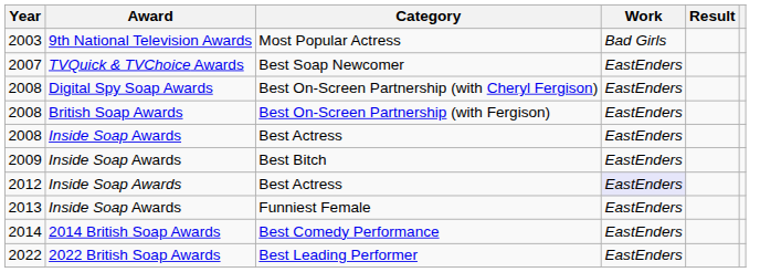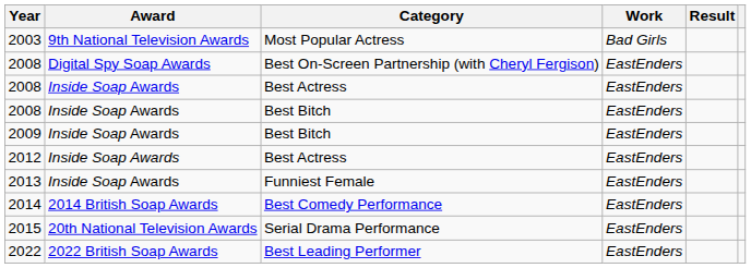 <table class="wikitable sortable">
 <tr>
 <th>Year</th>
 <th>Award</th>
 <th>Category</th>
 <th>Work</th>
 <th>Result</th>
 <th scope=col class=unsortable></th>
 </tr>
 <tr>
 <td>2003</td>
 <td><a href='#'>9th National Television Awards</a></td>
 <td>Most Popular Actress</td>
 <td><em>Bad Girls</em></td>
 <td></td>
 <td align="center"></td>
 </tr>
 <tr>
-<td>2007</td>
-<td><a href='#'><em>TVQuick & TVChoice</em> Awards</a></td>
-<td>Best Soap Newcomer</td>
-<td><em>EastEnders</em></td>
-<td></td>
-<td align="center"></td>
-</tr>
-<tr>
 <td>2008</td>
 <td><a href='#'>Digital Spy Soap Awards</a></td>
 <td>Best On-Screen Partnership (with <a href='#'>Cheryl Fergison</a>)</td>
 <td><em>EastEnders</em></td>
 <td></td>
 <td align="center"></td>
 </tr>
 <tr>
 <td>2008</td>
-<td><a href='#'>British Soap Awards</a></td>
-<td><a href='#'>Best On-Screen Partnership</a> (with Fergison)</td>
+<td><a href='#'><em>Inside Soap</em> Awards</a></td>
+<td>Best Actress</td>
 <td><em>EastEnders</em></td>
 <td></td>
 <td align="center"></td>
 </tr>
 <tr>
 <td>2008</td>
-<td><a href='#'><em>Inside Soap</em> Awards</a></td>
-<td>Best Actress</td>
+<td><em>Inside Soap</em> Awards</td>
+<td>Best Bitch</td>
 <td><em>EastEnders</em></td>
 <td></td>
 <td align="center"></td>
 </tr>
 <tr>
 <td>2009</td>
 <td><em>Inside Soap</em> Awards</td>
 <td>Best Bitch</td>
 <td><em>EastEnders</em></td>
 <td></td>
 <td align="center"></td>
 </tr>
 <tr>
 <td>2012</td>
 <td><em>Inside Soap Awards</em></td>
 <td>Best Actress</td>
-<td style="background: lavender;"><em>EastEnders</em></td>
+<td><em>EastEnders</em></td>
 <td></td>
 <td align="center"></td>
 </tr>
 <tr>
 <td>2013</td>
 <td><em>Inside Soap</em> Awards</td>
 <td>Funniest Female</td>
 <td><em>EastEnders</em></td>
 <td></td>
 <td align="center"></td>
 </tr>
 <tr>
 <td>2014</td>
 <td><a href='#'>2014 British Soap Awards</a></td>
 <td><a href='#'>Best Comedy Performance</a></td>
 <td><em>EastEnders</em></td>
 <td></td>
 <td align="center"></td>
 </tr>
 <tr>
+<td>2015</td>
+<td><a href='#'>20th National Television Awards</a></td>
+<td>Serial Drama Performance</td>
+<td><em>EastEnders</em></td>
+<td></td>
+<td align="center"></td>
+</tr>
+<tr>
 <td>2022</td>
 <td><a href='#'>2022 British Soap Awards</a></td>
 <td><a href='#'>Best Leading Performer</a></td>
 <td><em>EastEnders</em></td>
 <td></td>
 <td align="center"></td>
 </tr>
 </table>
